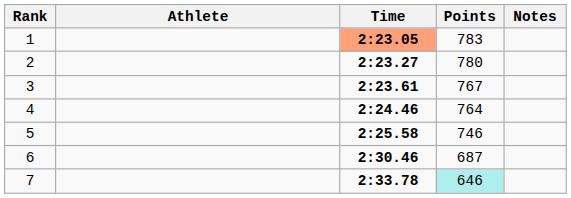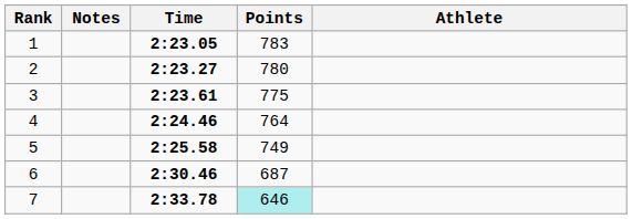 <table class="wikitable" style="text-align:center">
 <tr>
 <th width=40>Rank</th>
-<th width=250>Athlete</th>
+<th width=50>Notes</th>
 <th width=80>Time</th>
 <th width=55>Points</th>
-<th width=50>Notes</th>
+<th width=250>Athlete</th>
 </tr>
 <tr>
 <td>1</td>
+<td></td>
+<td><strong>2:23.05</strong></td>
+<td>783</td>
 <td align=left></td>
-<td style="background: lightsalmon;"><strong>2:23.05</strong></td>
-<td>783</td>
-<td></td>
 </tr>
 <tr>
 <td>2</td>
-<td align=left></td>
+<td></td>
 <td><strong>2:23.27</strong></td>
 <td>780</td>
-<td></td>
+<td align=left></td>
 </tr>
 <tr>
 <td>3</td>
+<td></td>
+<td><strong>2:23.61</strong></td>
+<td>775</td>
 <td align=left></td>
-<td><strong>2:23.61</strong></td>
-<td>767</td>
-<td></td>
 </tr>
 <tr>
 <td>4</td>
-<td align=left></td>
+<td></td>
 <td><strong>2:24.46</strong></td>
 <td>764</td>
-<td></td>
+<td align=left></td>
 </tr>
 <tr>
 <td>5</td>
+<td></td>
+<td><strong>2:25.58</strong></td>
+<td>749</td>
 <td align=left></td>
-<td><strong>2:25.58</strong></td>
-<td>746</td>
-<td></td>
 </tr>
 <tr>
 <td>6</td>
-<td align=left></td>
+<td></td>
 <td><strong>2:30.46</strong></td>
 <td>687</td>
-<td></td>
+<td align=left></td>
 </tr>
 <tr>
 <td>7</td>
-<td align=left></td>
+<td></td>
 <td><strong>2:33.78</strong></td>
 <td style="background: paleturquoise;">646</td>
-<td></td>
+<td align=left></td>
 </tr>
 </table>
